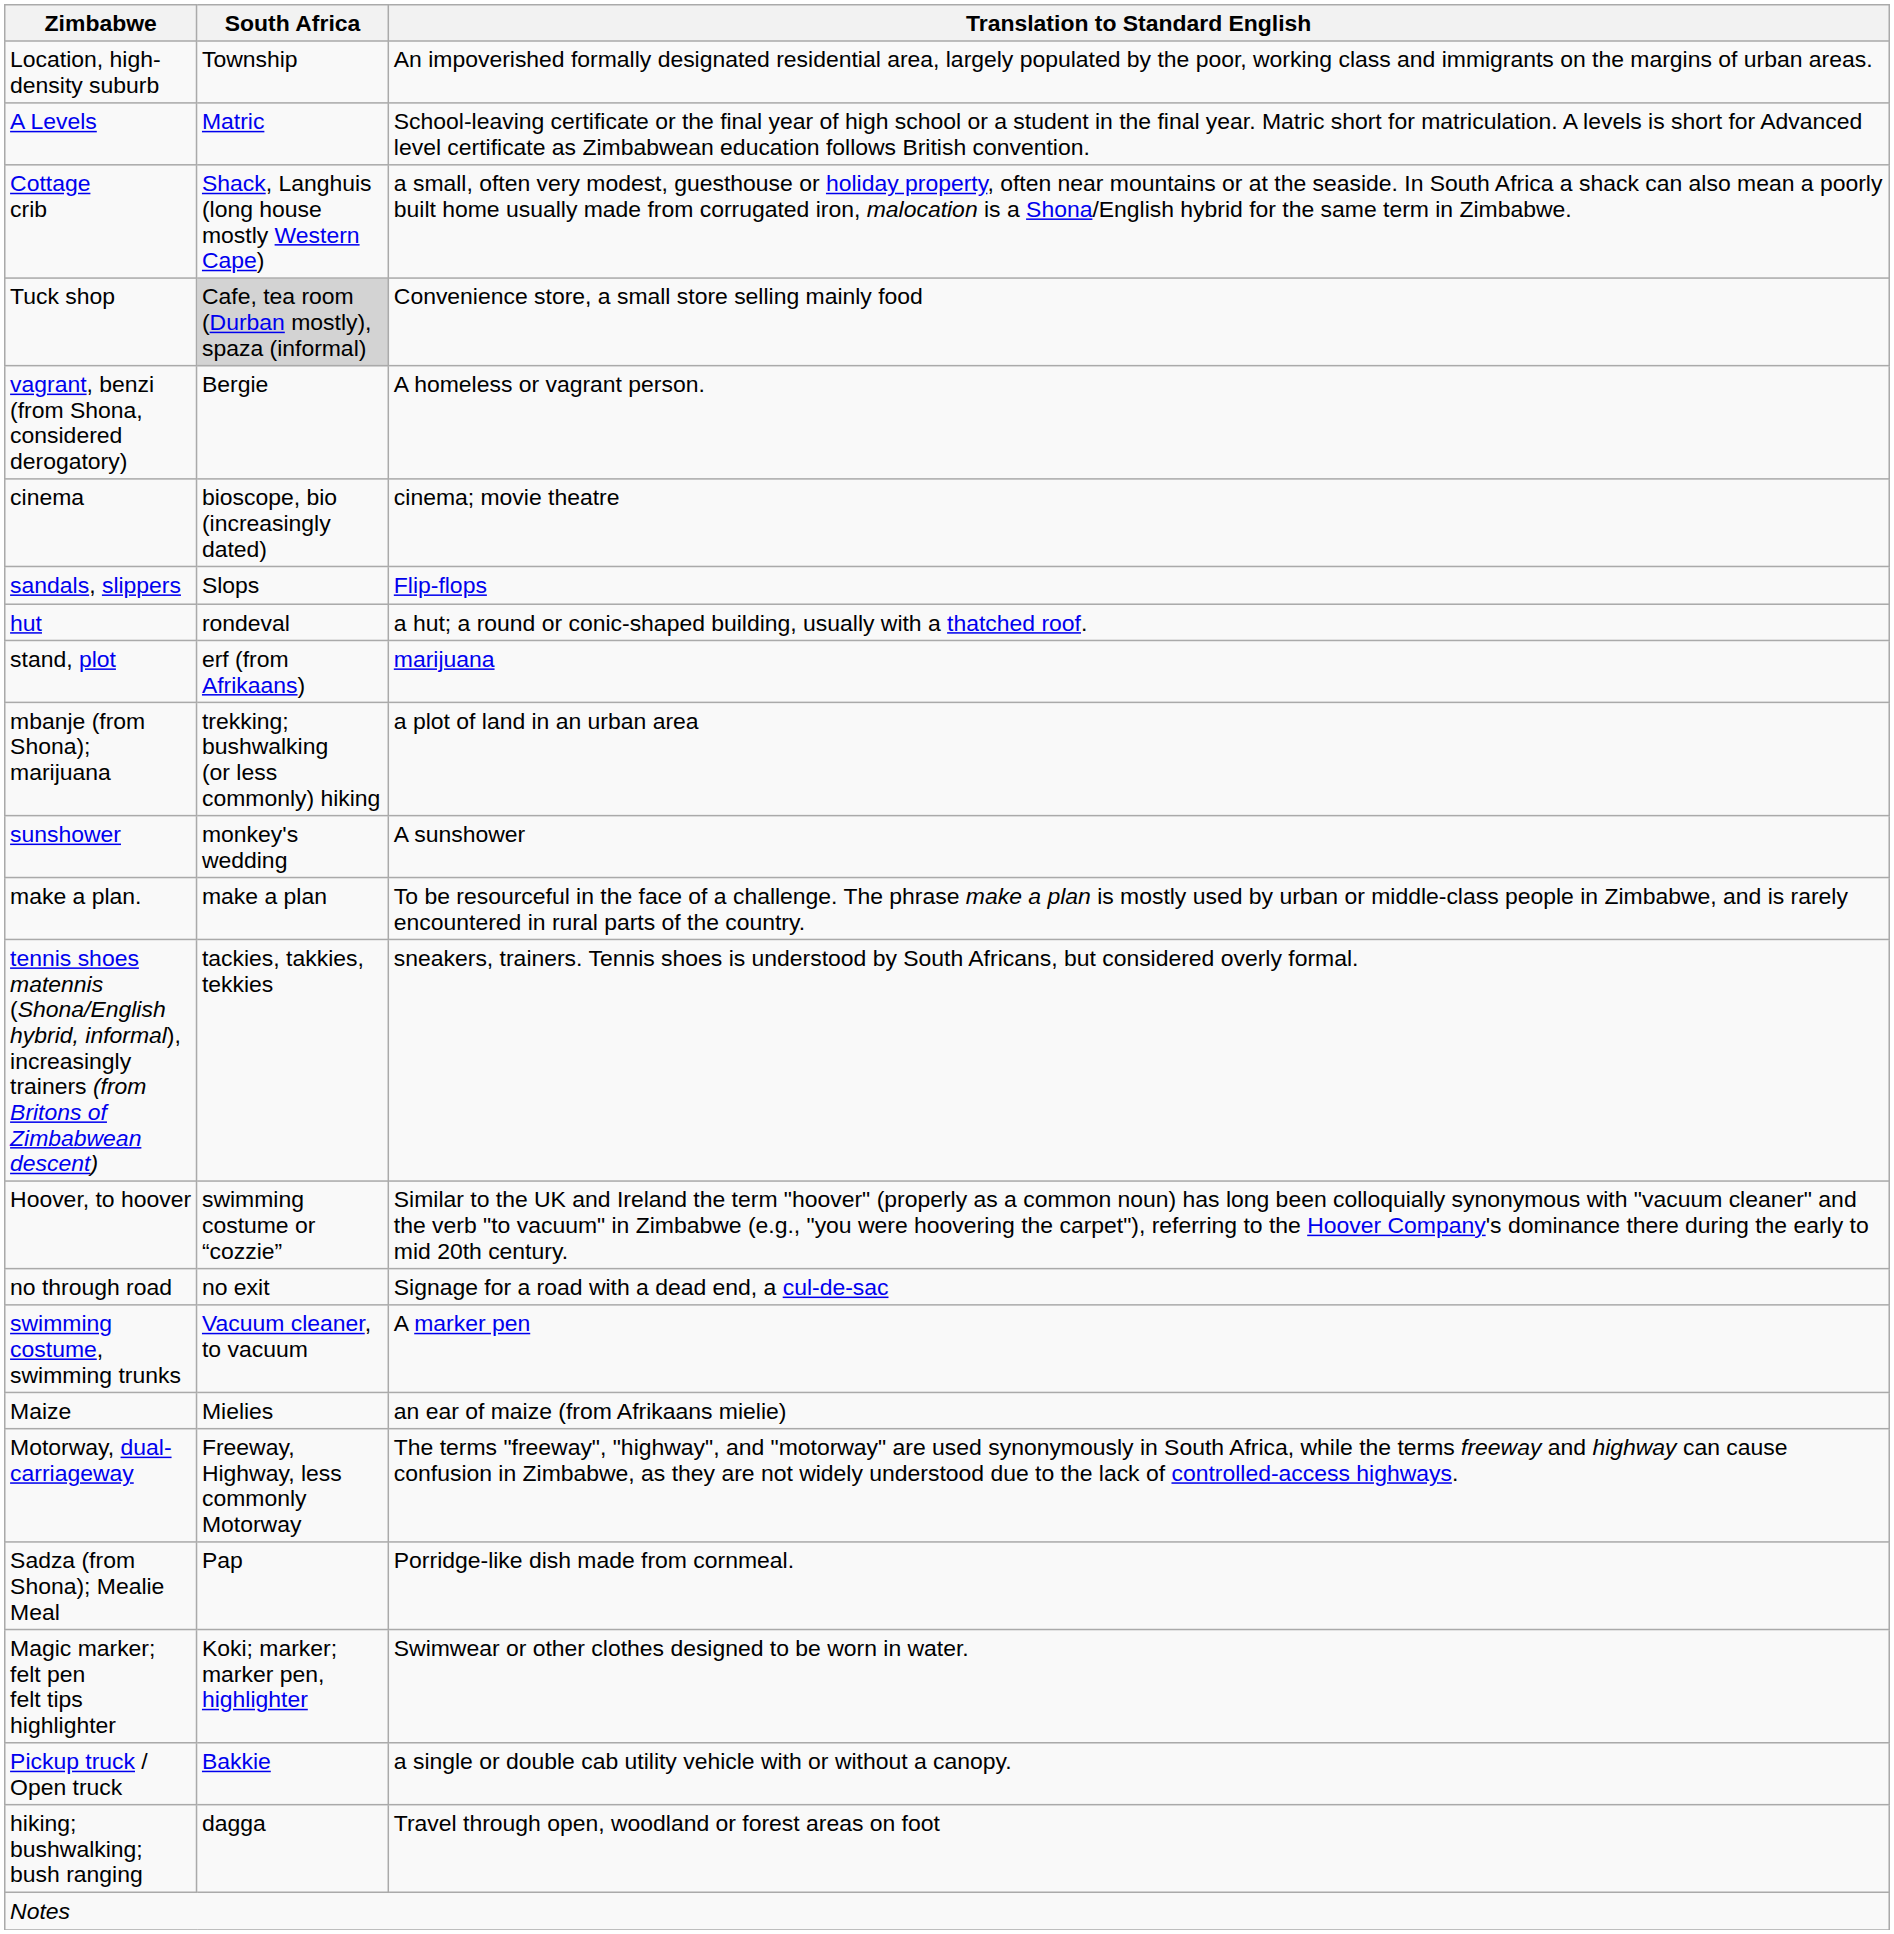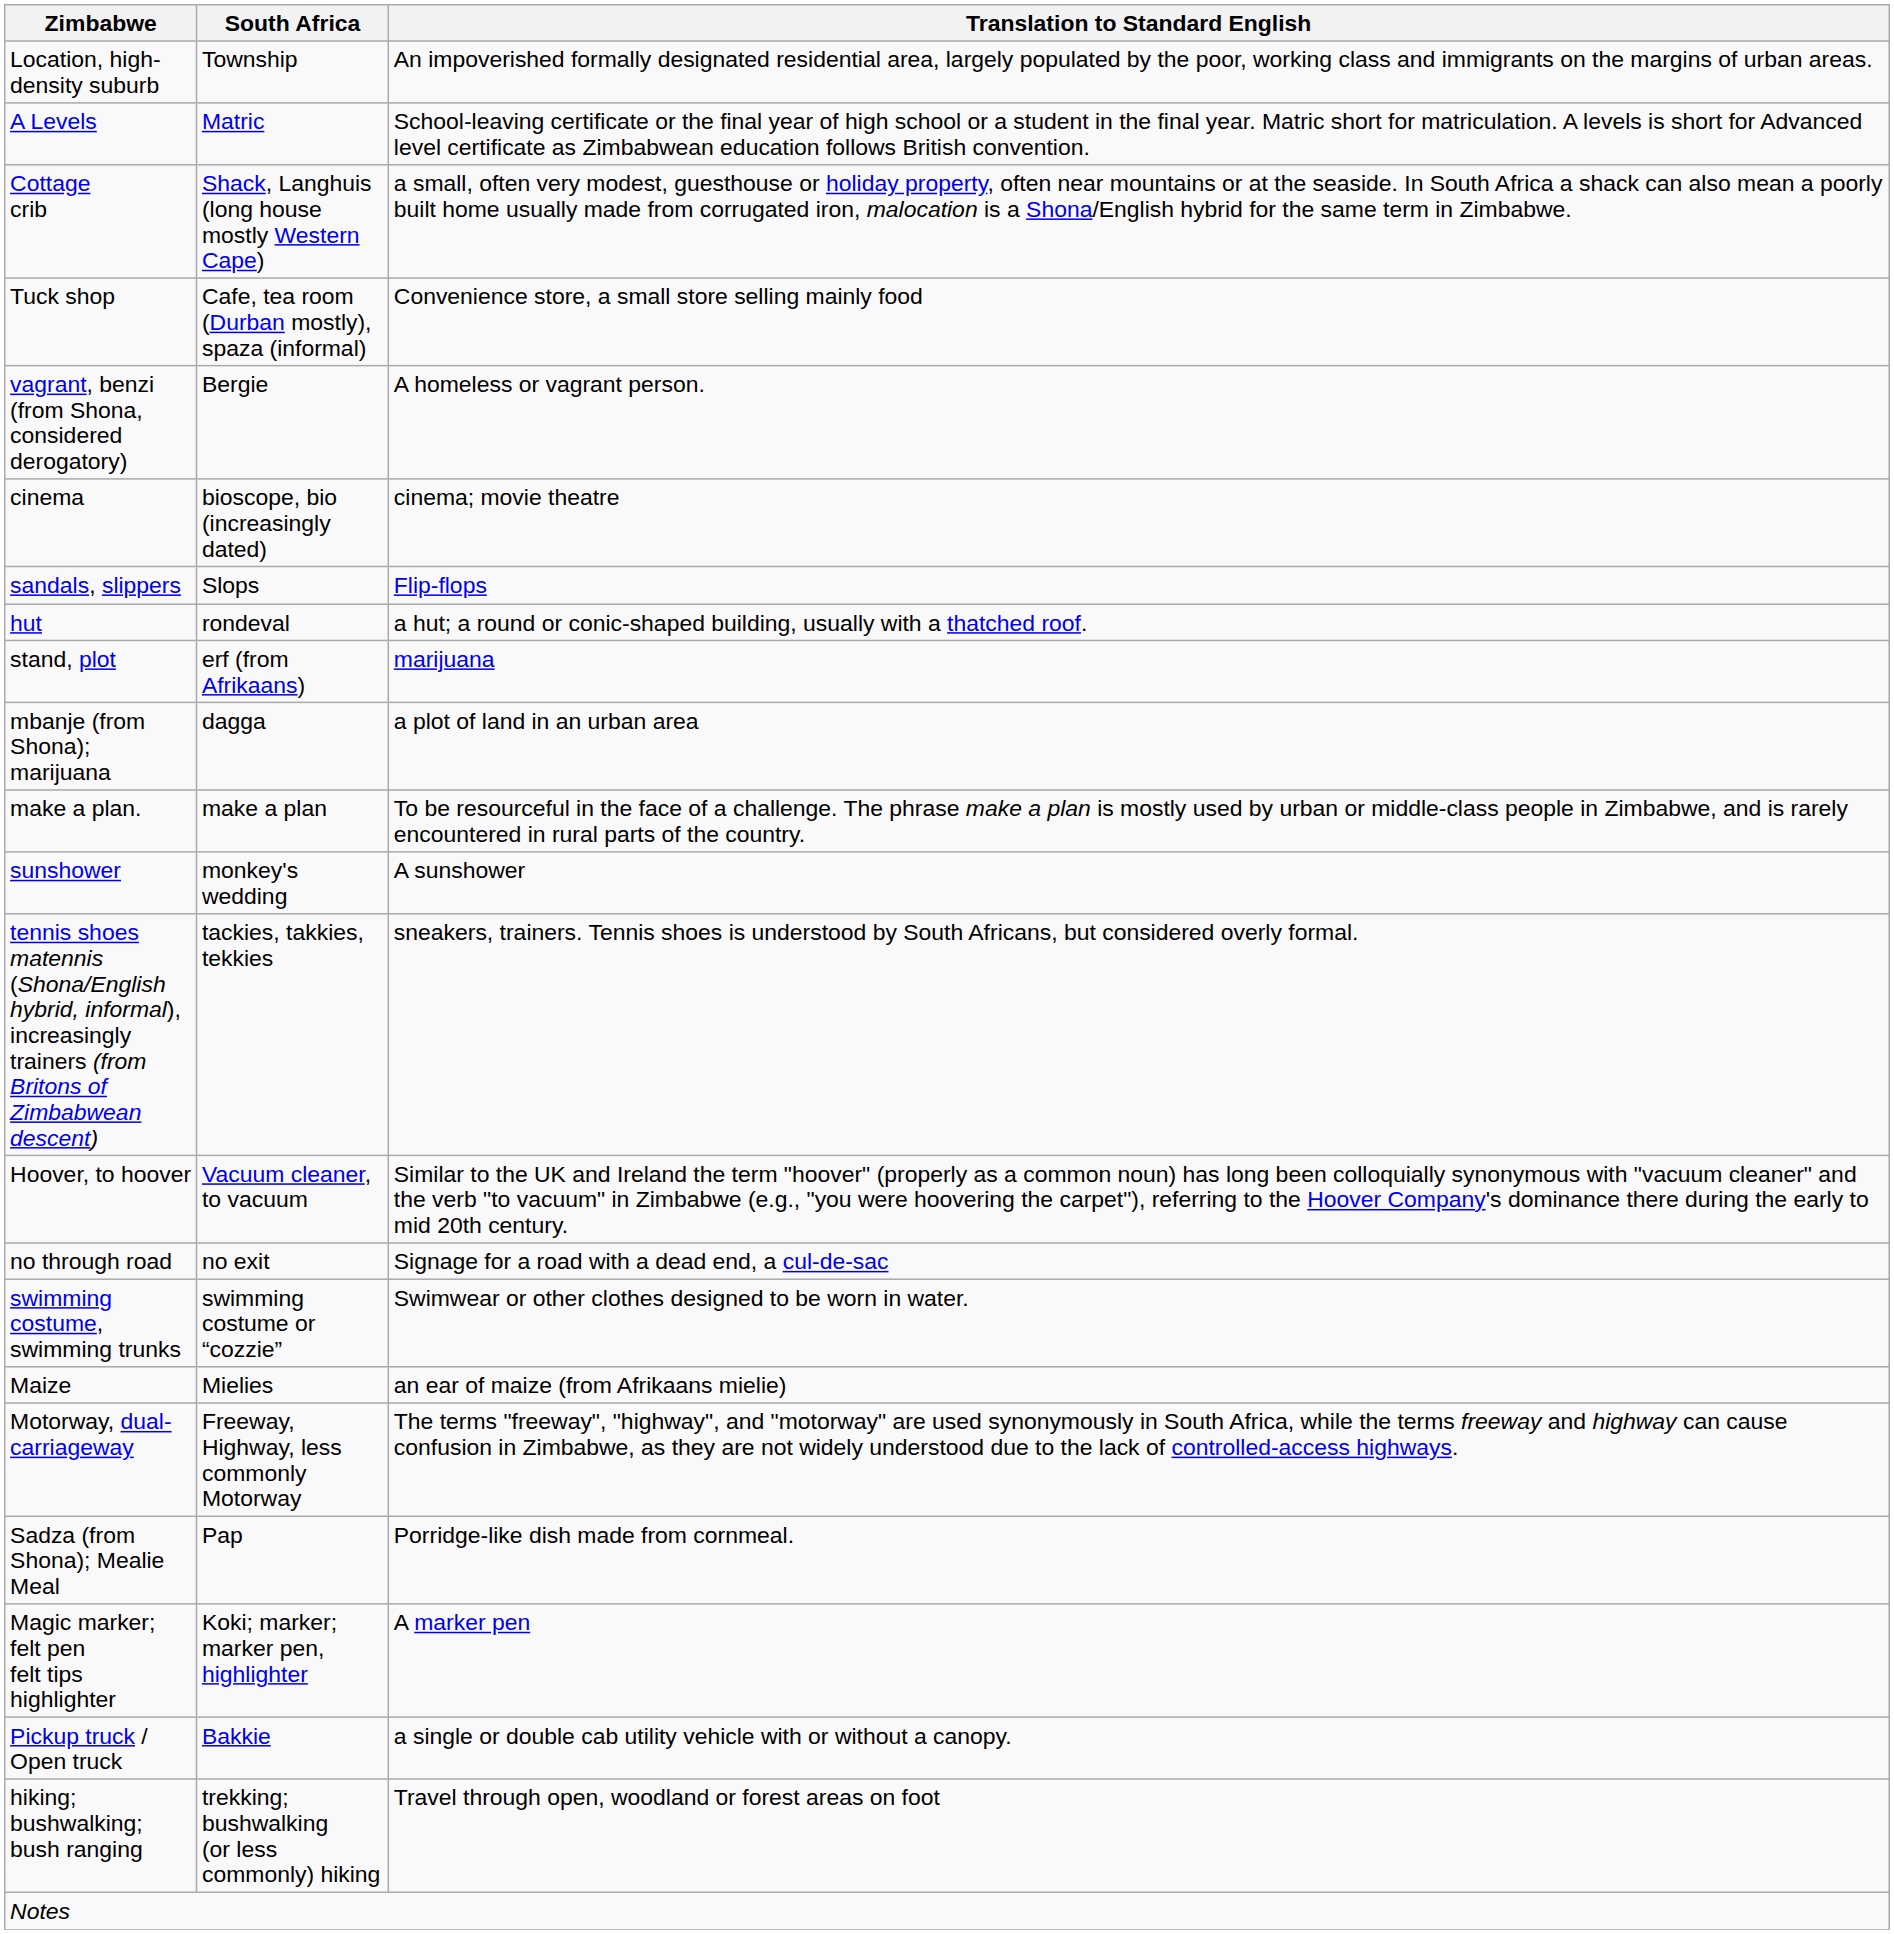 <table class="wikitable" style="font-size:95%;">
 <tr>
 <th style="width:120px;">Zimbabwe</th>
 <th style="width:120px;">South Africa</th>
 <th>Translation to Standard English</th>
 </tr>
 <tr>
 <td valign=top>Location, high-density suburb</td>
 <td valign=top>Township</td>
 <td valign=top>An impoverished formally designated residential area, largely populated by the poor, working class and immigrants on the margins of urban areas.</td>
 </tr>
 <tr>
 <td valign=top><a href='#'>A Levels</a></td>
 <td valign=top><a href='#'>Matric</a></td>
 <td valign=top>School-leaving certificate or the final year of high school or a student in the final year. Matric short for matriculation. A levels is short for Advanced level certificate as Zimbabwean education follows British convention.</td>
 </tr>
 <tr>
 <td valign=top><a href='#'>Cottage</a><br>crib</td>
 <td valign=top><a href='#'>Shack</a>, Langhuis (long house mostly <a href='#'>Western Cape</a>)</td>
 <td valign=top>a small, often very modest, guesthouse or <a href='#'>holiday property</a>, often near mountains or at the seaside. In South Africa a shack can also mean a poorly built home usually made from corrugated iron, <em>malocation</em> is a <a href='#'>Shona</a>/English hybrid for the same term in Zimbabwe.</td>
 </tr>
 <tr>
 <td valign=top>Tuck shop</td>
-<td valign=top style="background: lightgrey;">Cafe, tea room (<a href='#'>Durban</a> mostly), spaza (informal)</td>
+<td valign=top>Cafe, tea room (<a href='#'>Durban</a> mostly), spaza (informal)</td>
 <td valign=top>Convenience store, a small store selling mainly food</td>
 </tr>
 <tr>
 <td valign=top><a href='#'>vagrant</a>, benzi (from Shona, considered derogatory)</td>
 <td valign=top>Bergie</td>
 <td valign=top>A homeless or vagrant person.</td>
 </tr>
 <tr>
 <td valign=top>cinema</td>
 <td valign=top>bioscope, bio (increasingly dated)</td>
 <td valign=top>cinema; movie theatre</td>
 </tr>
 <tr>
 <td valign=top><a href='#'>sandals</a>, <a href='#'>slippers</a></td>
 <td valign=top>Slops</td>
 <td valign=top><a href='#'>Flip-flops</a></td>
 </tr>
 <tr>
 <td valign=top><a href='#'>hut</a></td>
 <td valign=top>rondeval</td>
 <td valign=top>a hut; a round or conic-shaped building, usually with a <a href='#'>thatched roof</a>.</td>
 </tr>
 <tr>
 <td valign=top>stand, <a href='#'>plot</a></td>
 <td valign=top>erf (from <a href='#'>Afrikaans</a>)</td>
 <td valign=top><a href='#'>marijuana</a></td>
 </tr>
 <tr>
 <td valign=top>mbanje (from Shona); marijuana</td>
-<td valign=top>trekking; bushwalking <br>(or less commonly) hiking</td>
+<td valign=top>dagga</td>
 <td valign=top>a plot of land in an urban area</td>
+</tr>
+<tr>
+<td valign=top>make a plan.</td>
+<td valign=top>make a plan</td>
+<td valign=top>To be resourceful in the face of a challenge. The phrase <em>make a plan</em> is mostly used by urban or middle-class people in Zimbabwe, and is rarely encountered in rural parts of the country.</td>
 </tr>
 <tr>
 <td valign=top><a href='#'>sunshower</a></td>
 <td valign=top>monkey's wedding</td>
 <td valign=top>A sunshower</td>
-</tr>
-<tr>
-<td valign=top>make a plan.</td>
-<td valign=top>make a plan</td>
-<td valign=top>To be resourceful in the face of a challenge. The phrase <em>make a plan</em> is mostly used by urban or middle-class people in Zimbabwe, and is rarely encountered in rural parts of the country.</td>
 </tr>
 <tr>
 <td valign=top><a href='#'>tennis shoes</a> <em>matennis</em> (<em>Shona/English hybrid, informal</em>), increasingly trainers <em>(from <a href='#'>Britons of Zimbabwean descent</a>)</em></td>
 <td valign=top>tackies, takkies, tekkies</td>
 <td valign=top>sneakers, trainers. Tennis shoes is understood by South Africans, but considered overly formal.</td>
 </tr>
 <tr>
 <td valign=top>Hoover, to hoover</td>
-<td valign=top>swimming costume or “cozzie”</td>
+<td valign=top><a href='#'>Vacuum cleaner</a>, to vacuum</td>
 <td valign=top>Similar to the UK and Ireland the term "hoover" (properly as a common noun) has long been colloquially synonymous with "vacuum cleaner" and the verb "to vacuum" in Zimbabwe (e.g., "you were hoovering the carpet"), referring to the <a href='#'>Hoover Company</a>'s dominance there during the early to mid 20th century.</td>
 </tr>
 <tr>
 <td valign=top>no through road</td>
 <td valign=top>no exit</td>
 <td valign=top>Signage for a road with a dead end, a <a href='#'>cul-de-sac</a></td>
 </tr>
 <tr>
 <td valign=top><a href='#'>swimming costume</a>, swimming trunks</td>
-<td valign=top><a href='#'>Vacuum cleaner</a>, to vacuum</td>
-<td valign=top>A <a href='#'>marker pen</a></td>
+<td valign=top>swimming costume or “cozzie”</td>
+<td valign=top>Swimwear or other clothes designed to be worn in water.</td>
 </tr>
 <tr>
 <td valign=top>Maize</td>
 <td valign=top>Mielies</td>
 <td valign=top>an ear of maize (from Afrikaans mielie)</td>
 </tr>
 <tr>
 <td valign=top>Motorway, <a href='#'>dual-carriageway</a></td>
 <td valign=top>Freeway, Highway, less commonly Motorway</td>
 <td valign=top>The terms "freeway", "highway", and "motorway" are used synonymously in South Africa, while the terms <em>freeway</em> and <em>highway</em> can cause confusion in Zimbabwe, as they are not widely understood due to the lack of <a href='#'>controlled-access highways</a>.</td>
 </tr>
 <tr>
 <td valign=top>Sadza (from Shona); Mealie Meal</td>
 <td valign=top>Pap</td>
 <td valign=top>Porridge-like dish made from cornmeal.</td>
 </tr>
 <tr>
 <td valign=top>Magic marker; felt pen<br>felt tips<br>highlighter</td>
 <td valign=top>Koki; marker; marker pen, <a href='#'>highlighter</a></td>
-<td valign=top>Swimwear or other clothes designed to be worn in water.</td>
+<td valign=top>A <a href='#'>marker pen</a></td>
 </tr>
 <tr>
 <td valign=top><a href='#'>Pickup truck</a> / Open truck</td>
 <td valign=top><a href='#'>Bakkie</a></td>
 <td valign=top>a single or double cab utility vehicle with or without a canopy.</td>
 </tr>
 <tr>
 <td valign=top>hiking; bushwalking; bush ranging<br></td>
-<td valign=top>dagga</td>
+<td valign=top>trekking; bushwalking <br>(or less commonly) hiking</td>
 <td valign=top>Travel through open, woodland or forest areas on foot</td>
 </tr>
 <tr>
 <td colspan="3"><em>Notes</em><br></td>
 </tr>
 </table>
